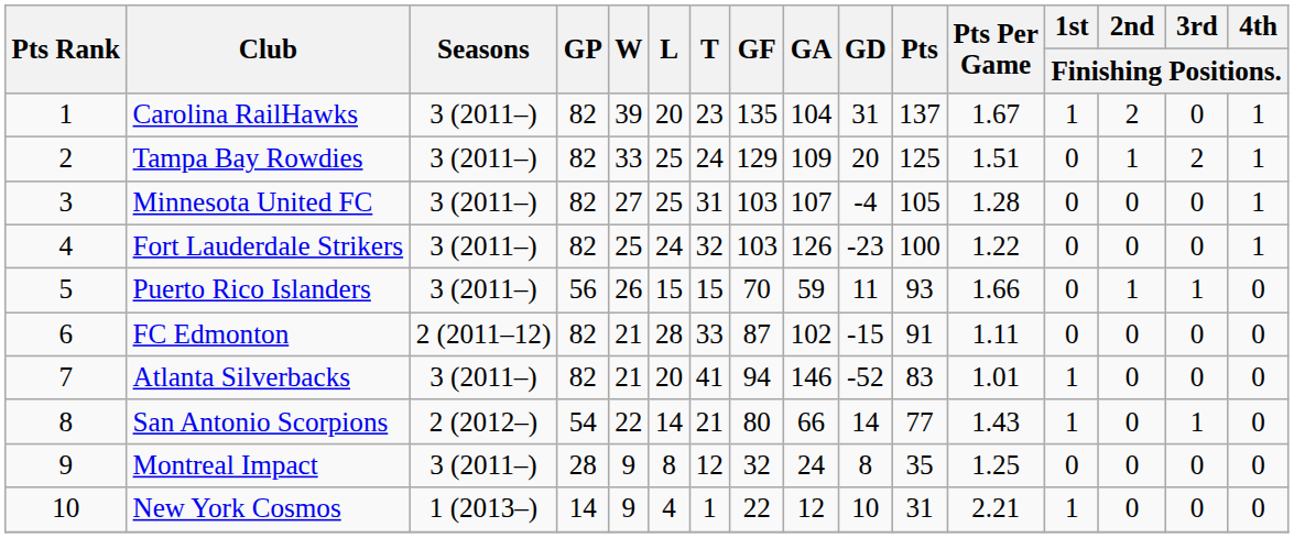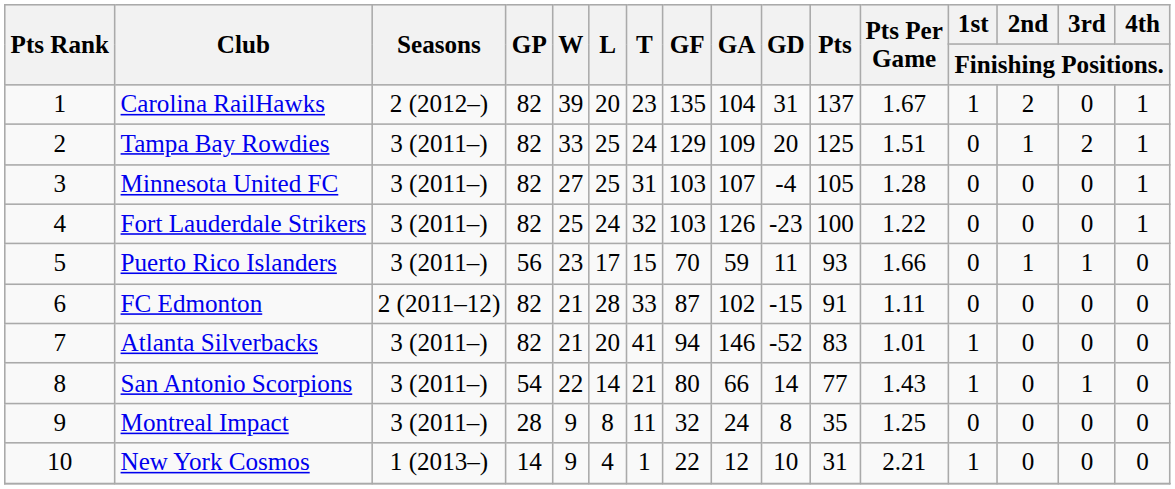 <table class="wikitable sortable" style="text-align:center">
 <tr>
 <th rowspan=2>Pts Rank</th>
 <th rowspan=2>Club</th>
 <th rowspan=2>Seasons</th>
 <th rowspan=2>GP</th>
 <th rowspan=2>W</th>
 <th rowspan=2>L</th>
 <th rowspan=2>T</th>
 <th rowspan=2>GF</th>
 <th rowspan=2>GA</th>
 <th rowspan=2>GD</th>
 <th rowspan=2>Pts</th>
 <th rowspan=2>Pts Per <br> Game</th>
 <th>1st</th>
 <th>2nd</th>
 <th>3rd</th>
 <th>4th</th>
 </tr>
 <tr class=unsortable>
 <th colspan=9>Finishing Positions.</th>
 </tr>
 <tr>
 <td>1</td>
 <td align=left><a href='#'>Carolina RailHawks</a></td>
-<td>3 (2011–)</td>
+<td>2 (2012–)</td>
 <td>82</td>
 <td>39</td>
 <td>20</td>
 <td>23</td>
 <td>135</td>
 <td>104</td>
 <td>31</td>
 <td>137</td>
 <td>1.67</td>
 <td>1</td>
 <td>2</td>
 <td>0</td>
 <td>1</td>
 </tr>
 <tr>
 <td>2</td>
 <td align=left><a href='#'>Tampa Bay Rowdies</a></td>
 <td>3 (2011–)</td>
 <td>82</td>
 <td>33</td>
 <td>25</td>
 <td>24</td>
 <td>129</td>
 <td>109</td>
 <td>20</td>
 <td>125</td>
 <td>1.51</td>
 <td>0</td>
 <td>1</td>
 <td>2</td>
 <td>1</td>
 </tr>
 <tr>
 <td>3</td>
 <td align=left><a href='#'>Minnesota United FC</a></td>
 <td>3 (2011–)</td>
 <td>82</td>
 <td>27</td>
 <td>25</td>
 <td>31</td>
 <td>103</td>
 <td>107</td>
 <td>-4</td>
 <td>105</td>
 <td>1.28</td>
 <td>0</td>
 <td>0</td>
 <td>0</td>
 <td>1</td>
 </tr>
 <tr>
 <td>4</td>
 <td align=left><a href='#'>Fort Lauderdale Strikers</a></td>
 <td>3 (2011–)</td>
 <td>82</td>
 <td>25</td>
 <td>24</td>
 <td>32</td>
 <td>103</td>
 <td>126</td>
 <td>-23</td>
 <td>100</td>
 <td>1.22</td>
 <td>0</td>
 <td>0</td>
 <td>0</td>
 <td>1</td>
 </tr>
 <tr>
 <td>5</td>
 <td align=left><a href='#'>Puerto Rico Islanders</a></td>
 <td>3 (2011–)</td>
 <td>56</td>
-<td>26</td>
-<td>15</td>
+<td>23</td>
+<td>17</td>
 <td>15</td>
 <td>70</td>
 <td>59</td>
 <td>11</td>
 <td>93</td>
 <td>1.66</td>
 <td>0</td>
 <td>1</td>
 <td>1</td>
 <td>0</td>
 </tr>
 <tr>
 <td>6</td>
 <td align=left><a href='#'>FC Edmonton</a></td>
 <td>2 (2011–12)</td>
 <td>82</td>
 <td>21</td>
 <td>28</td>
 <td>33</td>
 <td>87</td>
 <td>102</td>
 <td>-15</td>
 <td>91</td>
 <td>1.11</td>
 <td>0</td>
 <td>0</td>
 <td>0</td>
 <td>0</td>
 </tr>
 <tr>
 <td>7</td>
 <td align=left><a href='#'>Atlanta Silverbacks</a></td>
 <td>3 (2011–)</td>
 <td>82</td>
 <td>21</td>
 <td>20</td>
 <td>41</td>
 <td>94</td>
 <td>146</td>
 <td>-52</td>
 <td>83</td>
 <td>1.01</td>
 <td>1</td>
 <td>0</td>
 <td>0</td>
 <td>0</td>
 </tr>
 <tr>
 <td>8</td>
 <td align=left><a href='#'>San Antonio Scorpions</a></td>
-<td>2 (2012–)</td>
+<td>3 (2011–)</td>
 <td>54</td>
 <td>22</td>
 <td>14</td>
 <td>21</td>
 <td>80</td>
 <td>66</td>
 <td>14</td>
 <td>77</td>
 <td>1.43</td>
 <td>1</td>
 <td>0</td>
 <td>1</td>
 <td>0</td>
 </tr>
 <tr>
 <td>9</td>
 <td align=left><a href='#'>Montreal Impact</a></td>
 <td>3 (2011–)</td>
 <td>28</td>
 <td>9</td>
 <td>8</td>
-<td>12</td>
+<td>11</td>
 <td>32</td>
 <td>24</td>
 <td>8</td>
 <td>35</td>
 <td>1.25</td>
 <td>0</td>
 <td>0</td>
 <td>0</td>
 <td>0</td>
 </tr>
 <tr>
 <td>10</td>
 <td align=left><a href='#'>New York Cosmos</a></td>
 <td>1 (2013–)</td>
 <td>14</td>
 <td>9</td>
 <td>4</td>
 <td>1</td>
 <td>22</td>
 <td>12</td>
 <td>10</td>
 <td>31</td>
 <td>2.21</td>
 <td>1</td>
 <td>0</td>
 <td>0</td>
 <td>0</td>
 </tr>
 <tr>
 </tr>
 </table>
